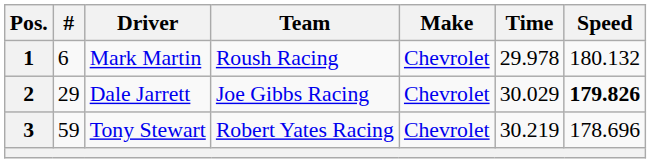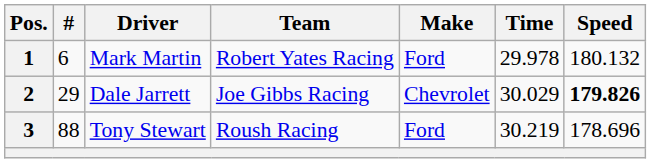 <table class="wikitable" style="font-size:95%">
 <tr>
 <th>Pos.</th>
 <th>#</th>
 <th>Driver</th>
 <th>Team</th>
 <th>Make</th>
 <th>Time</th>
 <th>Speed</th>
 </tr>
 <tr>
 <th>1</th>
 <td>6</td>
 <td><a href='#'>Mark Martin</a></td>
-<td><a href='#'>Roush Racing</a></td>
-<td><a href='#'>Chevrolet</a></td>
+<td><a href='#'>Robert Yates Racing</a></td>
+<td><a href='#'>Ford</a></td>
 <td>29.978</td>
 <td>180.132</td>
 </tr>
 <tr>
 <th>2</th>
 <td>29</td>
 <td><a href='#'>Dale Jarrett</a></td>
 <td><a href='#'>Joe Gibbs Racing</a></td>
 <td><a href='#'>Chevrolet</a></td>
 <td>30.029</td>
 <td><strong>179.826</strong></td>
 </tr>
 <tr>
 <th>3</th>
-<td>59</td>
+<td>88</td>
 <td><a href='#'>Tony Stewart</a></td>
-<td><a href='#'>Robert Yates Racing</a></td>
-<td><a href='#'>Chevrolet</a></td>
+<td><a href='#'>Roush Racing</a></td>
+<td><a href='#'>Ford</a></td>
 <td>30.219</td>
 <td>178.696</td>
 </tr>
 <tr>
 <th colspan="7"></th>
 </tr>
 </table>
